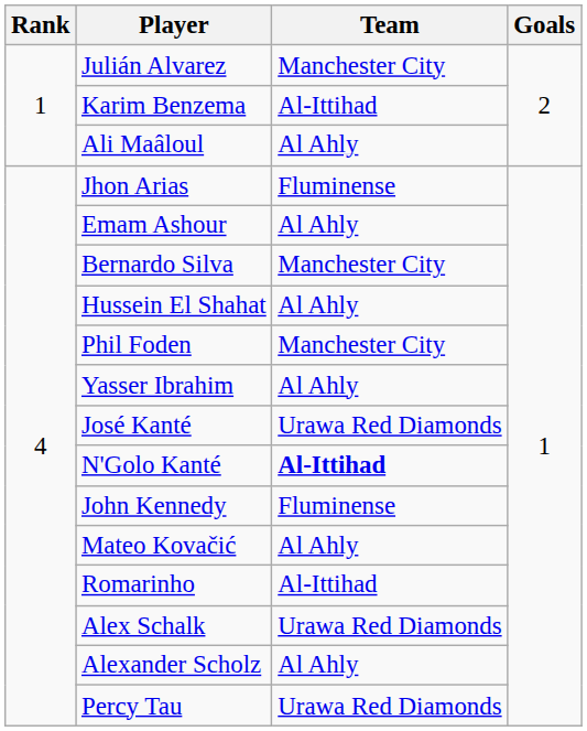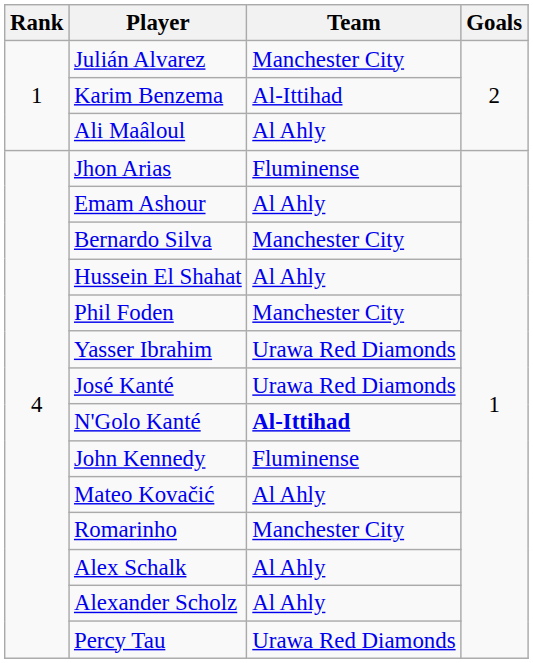 <table class="wikitable" style="text-align:center">
 <tr>
 <th>Rank</th>
 <th>Player</th>
 <th>Team</th>
 <th>Goals</th>
 </tr>
 <tr>
 <td rowspan="3">1</td>
 <td style="text-align:left"> <a href='#'>Julián Alvarez</a></td>
 <td style="text-align:left"> <a href='#'>Manchester City</a></td>
 <td rowspan="3">2</td>
 </tr>
 <tr>
 <td style="text-align:left"> <a href='#'>Karim Benzema</a></td>
 <td style="text-align:left"> <a href='#'>Al-Ittihad</a></td>
 </tr>
 <tr>
 <td style="text-align:left"> <a href='#'>Ali Maâloul</a></td>
 <td style="text-align:left"> <a href='#'>Al Ahly</a></td>
 </tr>
 <tr>
 <td rowspan="14">4</td>
 <td style="text-align:left"> <a href='#'>Jhon Arias</a></td>
 <td style="text-align:left"> <a href='#'>Fluminense</a></td>
 <td rowspan="14">1</td>
 </tr>
 <tr>
 <td style="text-align:left"> <a href='#'>Emam Ashour</a></td>
 <td style="text-align:left"> <a href='#'>Al Ahly</a></td>
 </tr>
 <tr>
 <td style="text-align:left"> <a href='#'>Bernardo Silva</a></td>
 <td style="text-align:left"> <a href='#'>Manchester City</a></td>
 </tr>
 <tr>
 <td style="text-align:left"> <a href='#'>Hussein El Shahat</a></td>
 <td style="text-align:left"> <a href='#'>Al Ahly</a></td>
 </tr>
 <tr>
 <td style="text-align:left"> <a href='#'>Phil Foden</a></td>
 <td style="text-align:left"> <a href='#'>Manchester City</a></td>
 </tr>
 <tr>
 <td style="text-align:left"> <a href='#'>Yasser Ibrahim</a></td>
-<td style="text-align:left"> <a href='#'>Al Ahly</a></td>
+<td style="text-align:left"> <a href='#'>Urawa Red Diamonds</a></td>
 </tr>
 <tr>
 <td style="text-align:left"> <a href='#'>José Kanté</a></td>
 <td style="text-align:left"> <a href='#'>Urawa Red Diamonds</a></td>
 </tr>
 <tr>
 <td style="text-align:left"> <a href='#'>N'Golo Kanté</a></td>
 <td style="text-align:left"><strong> <a href='#'>Al-Ittihad</a></strong></td>
 </tr>
 <tr>
 <td style="text-align:left"> <a href='#'>John Kennedy</a></td>
 <td style="text-align:left"> <a href='#'>Fluminense</a></td>
 </tr>
 <tr>
 <td style="text-align:left"> <a href='#'>Mateo Kovačić</a></td>
 <td style="text-align:left"> <a href='#'>Al Ahly</a></td>
 </tr>
 <tr>
 <td style="text-align:left"> <a href='#'>Romarinho</a></td>
-<td style="text-align:left"> <a href='#'>Al-Ittihad</a></td>
+<td style="text-align:left"> <a href='#'>Manchester City</a></td>
 </tr>
 <tr>
 <td style="text-align:left"> <a href='#'>Alex Schalk</a></td>
-<td style="text-align:left"> <a href='#'>Urawa Red Diamonds</a></td>
+<td style="text-align:left"> <a href='#'>Al Ahly</a></td>
 </tr>
 <tr>
 <td style="text-align:left"> <a href='#'>Alexander Scholz</a></td>
 <td style="text-align:left"> <a href='#'>Al Ahly</a></td>
 </tr>
 <tr>
 <td style="text-align:left"> <a href='#'>Percy Tau</a></td>
 <td style="text-align:left"> <a href='#'>Urawa Red Diamonds</a></td>
 </tr>
 </table>
